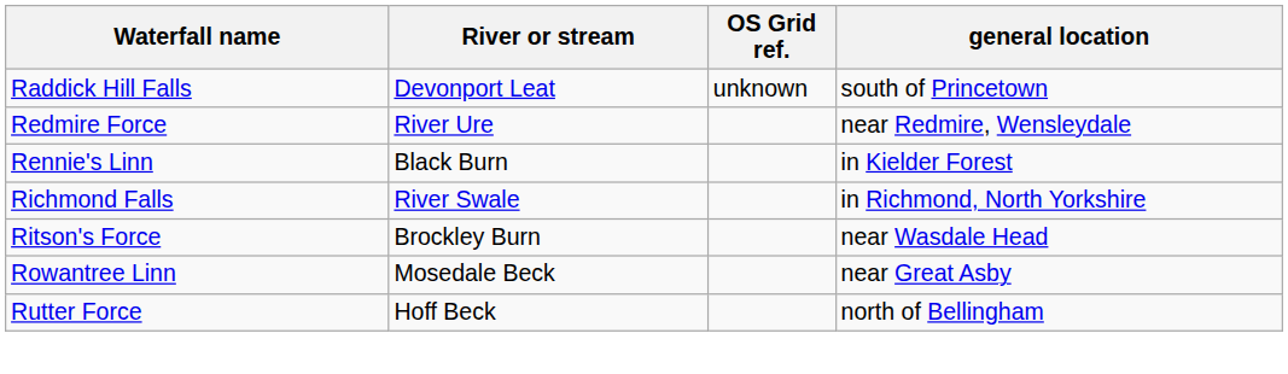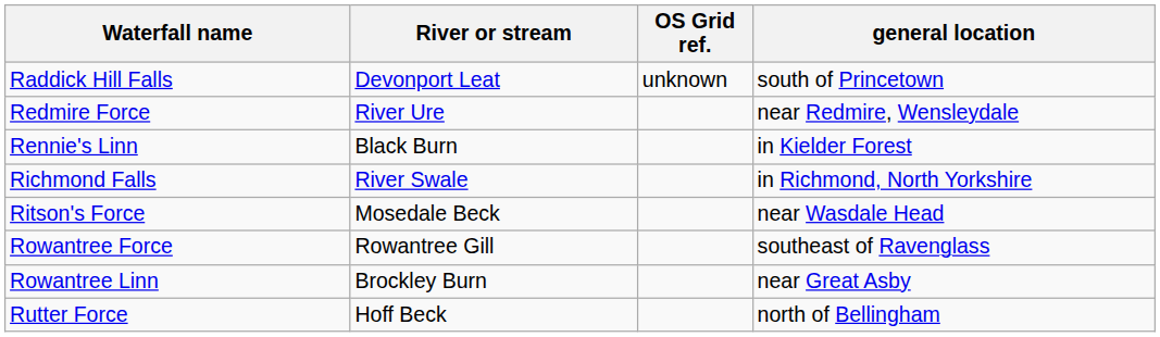 <table class="wikitable">
 <tr>
 <th width=30%>Waterfall name</th>
 <th width=25%>River or stream</th>
 <th width=10%>OS Grid ref.</th>
 <th width=35%>general location</th>
 </tr>
 <tr>
 <td><a href='#'>Raddick Hill Falls</a></td>
 <td><a href='#'>Devonport Leat</a></td>
 <td>unknown</td>
 <td>south of <a href='#'>Princetown</a></td>
 </tr>
 <tr>
 <td><a href='#'>Redmire Force</a></td>
 <td><a href='#'>River Ure</a></td>
 <td></td>
 <td>near <a href='#'>Redmire</a>, <a href='#'>Wensleydale</a></td>
 </tr>
 <tr>
 <td><a href='#'>Rennie's Linn</a></td>
 <td>Black Burn</td>
 <td></td>
 <td>in <a href='#'>Kielder Forest</a></td>
 </tr>
 <tr>
 <td><a href='#'>Richmond Falls</a></td>
 <td><a href='#'>River Swale</a></td>
 <td></td>
 <td>in <a href='#'>Richmond, North Yorkshire</a></td>
 </tr>
 <tr>
 <td><a href='#'>Ritson's Force</a></td>
-<td>Brockley Burn</td>
+<td>Mosedale Beck</td>
 <td></td>
 <td>near <a href='#'>Wasdale Head</a></td>
 </tr>
 <tr>
+<td><a href='#'>Rowantree Force</a></td>
+<td>Rowantree Gill</td>
+<td></td>
+<td>southeast of <a href='#'>Ravenglass</a></td>
+</tr>
+<tr>
 <td><a href='#'>Rowantree Linn</a></td>
-<td>Mosedale Beck</td>
+<td>Brockley Burn</td>
 <td></td>
 <td>near <a href='#'>Great Asby</a></td>
 </tr>
 <tr>
 <td><a href='#'>Rutter Force</a></td>
 <td>Hoff Beck</td>
 <td></td>
 <td>north of <a href='#'>Bellingham</a></td>
 </tr>
 </table>
